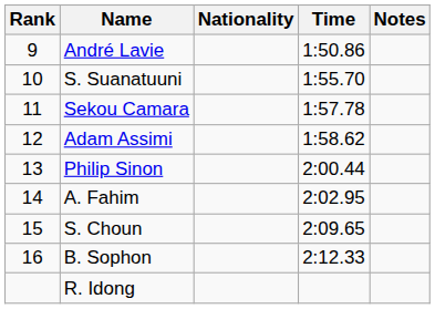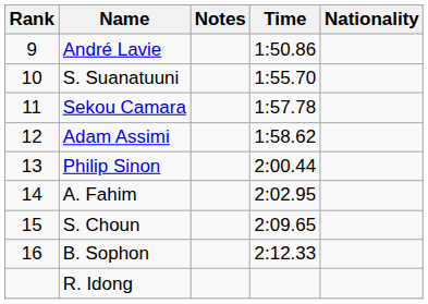 <table class="wikitable sortable" style="text-align:center">
 <tr>
 <th>Rank</th>
 <th>Name</th>
+<th>Notes</th>
+<th>Time</th>
 <th>Nationality</th>
-<th>Time</th>
-<th>Notes</th>
 </tr>
 <tr>
 <td>9</td>
 <td align="left"><a href='#'>André Lavie</a></td>
+<td></td>
+<td>1:50.86</td>
 <td align=left></td>
-<td>1:50.86</td>
-<td></td>
 </tr>
 <tr>
 <td>10</td>
 <td align="left">S. Suanatuuni</td>
+<td></td>
+<td>1:55.70</td>
 <td align=left></td>
-<td>1:55.70</td>
-<td></td>
 </tr>
 <tr>
 <td>11</td>
 <td align="left"><a href='#'>Sekou Camara</a></td>
+<td></td>
+<td>1:57.78</td>
 <td align=left></td>
-<td>1:57.78</td>
-<td></td>
 </tr>
 <tr>
 <td>12</td>
 <td align="left"><a href='#'>Adam Assimi</a></td>
+<td></td>
+<td>1:58.62</td>
 <td align=left></td>
-<td>1:58.62</td>
-<td></td>
 </tr>
 <tr>
 <td>13</td>
 <td align="left"><a href='#'>Philip Sinon</a></td>
+<td></td>
+<td>2:00.44</td>
 <td align=left></td>
-<td>2:00.44</td>
-<td></td>
 </tr>
 <tr>
 <td>14</td>
 <td align="left">A. Fahim</td>
+<td></td>
+<td>2:02.95</td>
 <td align=left></td>
-<td>2:02.95</td>
-<td></td>
 </tr>
 <tr>
 <td>15</td>
 <td align="left">S. Choun</td>
+<td></td>
+<td>2:09.65</td>
 <td align=left></td>
-<td>2:09.65</td>
-<td></td>
 </tr>
 <tr>
 <td>16</td>
 <td align="left">B. Sophon</td>
+<td></td>
+<td>2:12.33</td>
 <td align=left></td>
-<td>2:12.33</td>
-<td></td>
 </tr>
 <tr>
 <td></td>
 <td align="left">R. Idong</td>
-<td align=left></td>
 <td></td>
 <td></td>
+<td align=left></td>
 </tr>
 </table>
